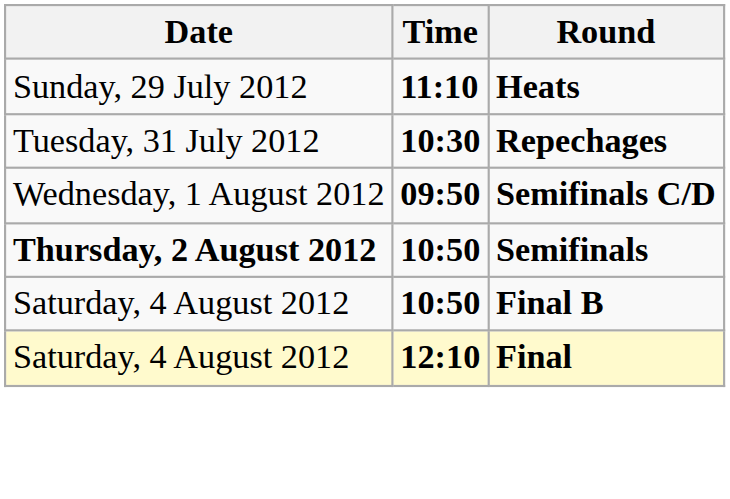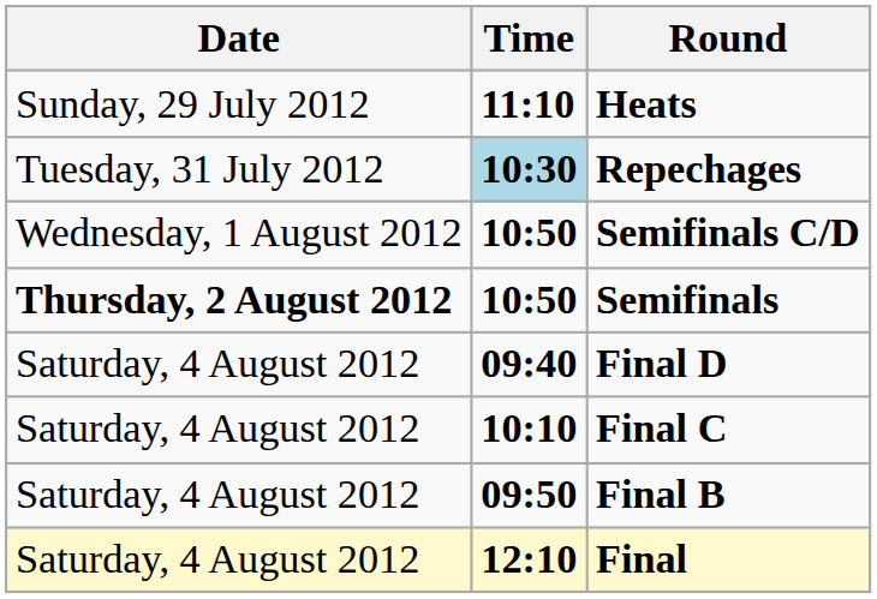 <table class="wikitable">
 <tr>
 <th>Date</th>
 <th>Time</th>
 <th>Round</th>
 </tr>
 <tr>
 <td>Sunday, 29 July 2012</td>
 <td><strong>11:10</strong></td>
 <td><strong>Heats</strong></td>
 </tr>
 <tr>
 <td>Tuesday, 31 July 2012</td>
-<td><strong>10:30</strong></td>
+<td style="background: lightblue;"><strong>10:30</strong></td>
 <td><strong>Repechages</strong></td>
 </tr>
 <tr>
 <td>Wednesday, 1 August 2012</td>
-<td><strong>09:50</strong></td>
+<td><strong>10:50</strong></td>
 <td><strong>Semifinals C/D</strong></td>
 </tr>
 <tr>
 <td><strong>Thursday, 2 August 2012</strong></td>
 <td><strong>10:50</strong></td>
 <td><strong>Semifinals</strong></td>
 </tr>
 <tr>
 <td>Saturday, 4 August 2012</td>
-<td><strong>10:50</strong></td>
+<td><strong>09:40</strong></td>
+<td><strong>Final D</strong></td>
+</tr>
+<tr>
+<td>Saturday, 4 August 2012</td>
+<td><strong>10:10</strong></td>
+<td><strong>Final C</strong></td>
+</tr>
+<tr>
+<td>Saturday, 4 August 2012</td>
+<td><strong>09:50</strong></td>
 <td><strong>Final B</strong></td>
 </tr>
 <tr>
 <td style=background:lemonchiffon>Saturday, 4 August 2012</td>
 <td style=background:lemonchiffon><strong>12:10</strong></td>
 <td style=background:lemonchiffon><strong>Final</strong></td>
 </tr>
 </table>
